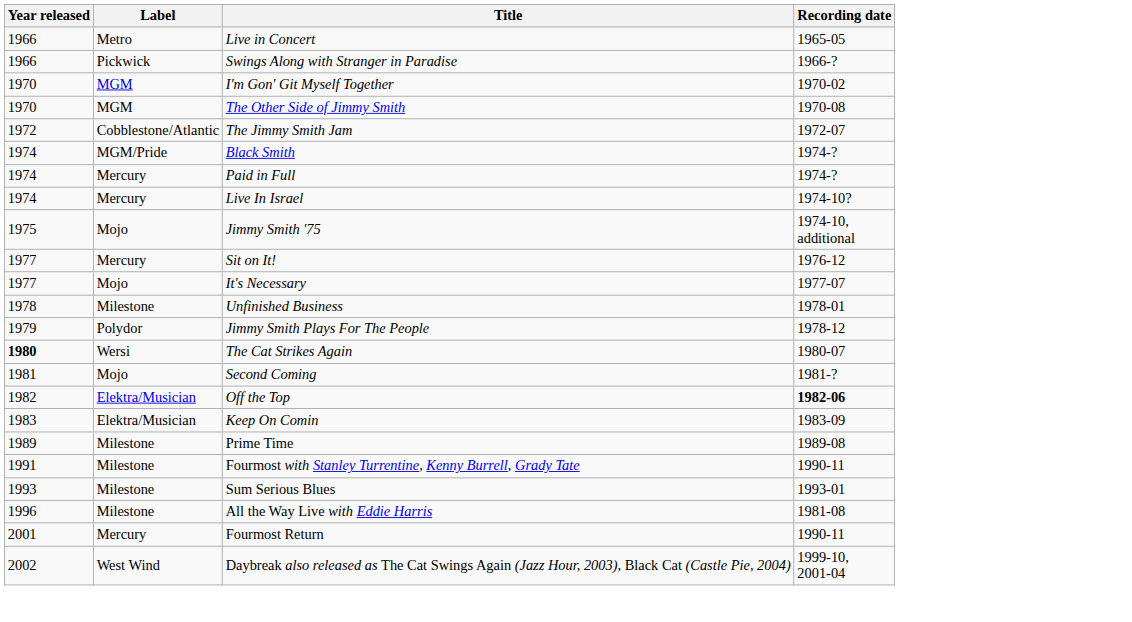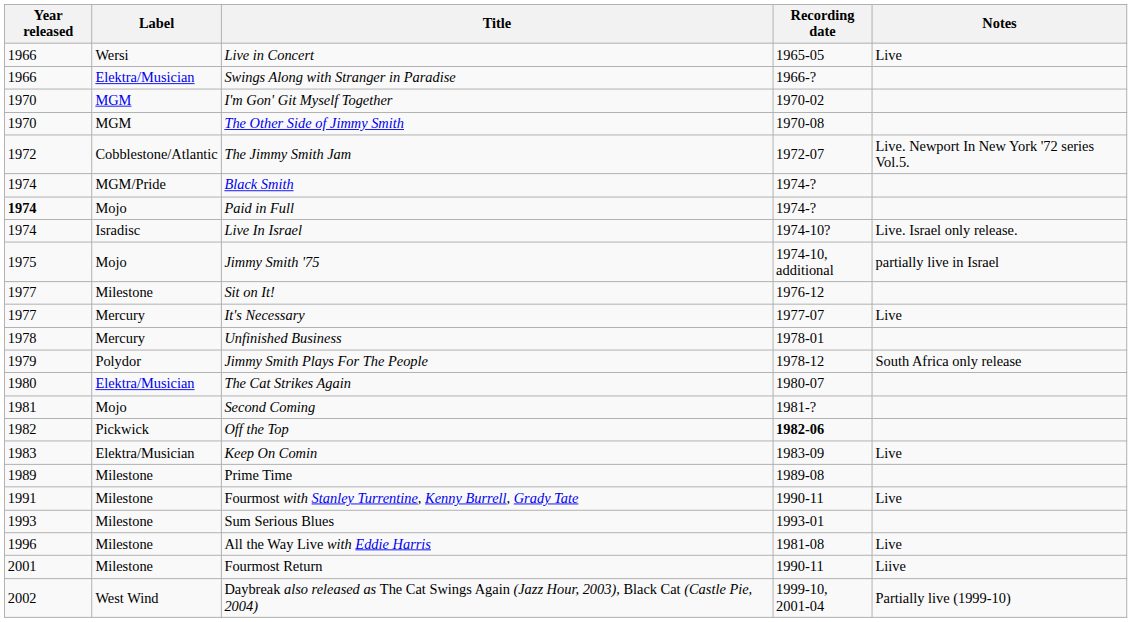 <table class="wikitable sortable">
 <tr>
 <th>Year released</th>
 <th>Label</th>
 <th>Title</th>
 <th>Recording date</th>
+<th>Notes</th>
 </tr>
 <tr>
 <td>1966</td>
-<td>Metro</td>
+<td>Wersi</td>
 <td><em>Live in Concert</em></td>
 <td>1965-05</td>
+<td>Live</td>
 </tr>
 <tr>
 <td>1966</td>
-<td>Pickwick</td>
+<td><a href='#'>Elektra/Musician</a></td>
 <td><em>Swings Along with Stranger in Paradise</em></td>
 <td>1966-?</td>
+<td></td>
 </tr>
 <tr>
 <td>1970</td>
 <td><a href='#'>MGM</a></td>
 <td><em>I'm Gon' Git Myself Together</em></td>
 <td>1970-02</td>
+<td></td>
 </tr>
 <tr>
 <td>1970</td>
 <td>MGM</td>
 <td><em><a href='#'>The Other Side of Jimmy Smith</a></em></td>
 <td>1970-08</td>
+<td></td>
 </tr>
 <tr>
 <td>1972</td>
 <td>Cobblestone/Atlantic</td>
 <td><em>The Jimmy Smith Jam</em></td>
 <td>1972-07</td>
+<td>Live. Newport In New York '72 series Vol.5.</td>
 </tr>
 <tr>
 <td>1974</td>
 <td>MGM/Pride</td>
 <td><em><a href='#'>Black Smith</a></em></td>
 <td>1974-?</td>
+<td></td>
+</tr>
+<tr>
+<td><strong>1974</strong></td>
+<td>Mojo</td>
+<td><em>Paid in Full</em></td>
+<td>1974-?</td>
+<td></td>
 </tr>
 <tr>
 <td>1974</td>
-<td>Mercury</td>
-<td><em>Paid in Full</em></td>
-<td>1974-?</td>
-</tr>
-<tr>
-<td>1974</td>
-<td>Mercury</td>
+<td>Isradisc</td>
 <td><em>Live In Israel</em></td>
 <td>1974-10?</td>
+<td>Live. Israel only release.</td>
 </tr>
 <tr>
 <td>1975</td>
 <td>Mojo</td>
 <td><em>Jimmy Smith '75</em></td>
 <td>1974-10,<br>additional</td>
+<td>partially live in Israel</td>
+</tr>
+<tr>
+<td>1977</td>
+<td>Milestone</td>
+<td><em>Sit on It!</em></td>
+<td>1976-12</td>
+<td></td>
 </tr>
 <tr>
 <td>1977</td>
 <td>Mercury</td>
-<td><em>Sit on It!</em></td>
-<td>1976-12</td>
-</tr>
-<tr>
-<td>1977</td>
-<td>Mojo</td>
 <td><em>It's Necessary</em></td>
 <td>1977-07</td>
+<td>Live</td>
 </tr>
 <tr>
 <td>1978</td>
-<td>Milestone</td>
+<td>Mercury</td>
 <td><em>Unfinished Business</em></td>
 <td>1978-01</td>
+<td></td>
 </tr>
 <tr>
 <td>1979</td>
 <td>Polydor</td>
 <td><em>Jimmy Smith Plays For The People</em></td>
 <td>1978-12</td>
+<td>South Africa only release</td>
 </tr>
 <tr>
-<td><strong>1980</strong></td>
-<td>Wersi</td>
+<td>1980</td>
+<td><a href='#'>Elektra/Musician</a></td>
 <td><em>The Cat Strikes Again</em></td>
 <td>1980-07</td>
+<td></td>
 </tr>
 <tr>
 <td>1981</td>
 <td>Mojo</td>
 <td><em>Second Coming</em></td>
 <td>1981-?</td>
+<td></td>
 </tr>
 <tr>
 <td>1982</td>
-<td><a href='#'>Elektra/Musician</a></td>
+<td>Pickwick</td>
 <td><em>Off the Top</em></td>
 <td><strong>1982-06</strong></td>
+<td></td>
 </tr>
 <tr>
 <td>1983</td>
 <td>Elektra/Musician</td>
 <td><em>Keep On Comin<strong></td>
 <td>1983-09</td>
+<td>Live</td>
 </tr>
 <tr>
 <td>1989</td>
 <td>Milestone</td>
 <td></em>Prime Time<em></td>
 <td>1989-08</td>
+<td></td>
 </tr>
 <tr>
 <td>1991</td>
 <td>Milestone</td>
 <td></em>Fourmost<em> with <a href='#'>Stanley Turrentine</a>, <a href='#'>Kenny Burrell</a>, <a href='#'>Grady Tate</a></td>
 <td>1990-11</td>
+<td>Live</td>
 </tr>
 <tr>
 <td>1993</td>
 <td>Milestone</td>
 <td></em>Sum Serious Blues<em></td>
 <td>1993-01</td>
+<td></td>
 </tr>
 <tr>
 <td>1996</td>
 <td>Milestone</td>
 <td></em>All the Way Live<em> with <a href='#'>Eddie Harris</a></td>
 <td>1981-08</td>
+<td>Live</td>
 </tr>
 <tr>
 <td>2001</td>
-<td>Mercury</td>
+<td>Milestone</td>
 <td></em>Fourmost Return<em></td>
 <td>1990-11</td>
+<td>Liive</td>
 </tr>
 <tr>
 <td>2002</td>
 <td>West Wind</td>
 <td></em>Daybreak<em> also released as </em>The Cat Swings Again<em> (Jazz Hour, 2003), </em>Black Cat<em> (Castle Pie, 2004)</td>
 <td>1999-10,<br> 2001-04</td>
+<td>Partially live (1999-10)</td>
 </tr>
 </table>
